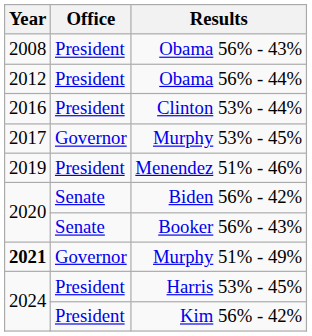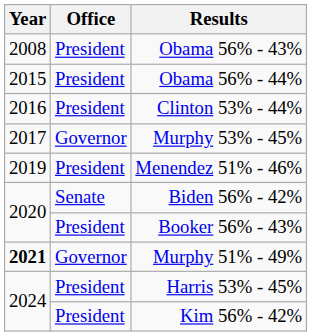 <table class=wikitable>
 <tr>
 <th>Year</th>
 <th>Office</th>
 <th>Results</th>
 </tr>
 <tr>
 <td>2008</td>
 <td><a href='#'>President</a></td>
 <td align="right" ><a href='#'>Obama</a> 56% - 43%</td>
 </tr>
 <tr>
-<td>2012</td>
+<td>2015</td>
 <td><a href='#'>President</a></td>
 <td align="right" ><a href='#'>Obama</a> 56% - 44%</td>
 </tr>
 <tr>
 <td>2016</td>
 <td><a href='#'>President</a></td>
 <td align="right" ><a href='#'>Clinton</a> 53% - 44%</td>
 </tr>
 <tr>
 <td>2017</td>
 <td><a href='#'>Governor</a></td>
 <td align="right" ><a href='#'>Murphy</a> 53% - 45%</td>
 </tr>
 <tr>
 <td>2019</td>
 <td><a href='#'>President</a></td>
 <td align="right" ><a href='#'>Menendez</a> 51% - 46%</td>
 </tr>
 <tr>
 <td rowspan=2>2020</td>
 <td><a href='#'>Senate</a></td>
 <td align="right" ><a href='#'>Biden</a> 56% - 42%</td>
 </tr>
 <tr>
-<td><a href='#'>Senate</a></td>
+<td><a href='#'>President</a></td>
 <td align="right" ><a href='#'>Booker</a> 56% - 43%</td>
 </tr>
 <tr>
 <td><strong>2021</strong></td>
 <td><a href='#'>Governor</a></td>
 <td align="right" ><a href='#'>Murphy</a> 51% - 49%</td>
 </tr>
 <tr>
 <td rowspan=2>2024</td>
 <td><a href='#'>President</a></td>
 <td align="right" ><a href='#'>Harris</a> 53% - 45%</td>
 </tr>
 <tr>
 <td><a href='#'>President</a></td>
 <td align="right" ><a href='#'>Kim</a> 56% - 42%</td>
 </tr>
 </table>
